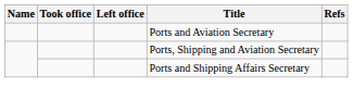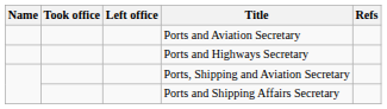 <table class="wikitable plainrowheaders sortable" style="font-size:90%; text-align:left;">
 <tr>
 <th scope=col>Name</th>
 <th scope=col>Took office</th>
 <th scope=col>Left office</th>
 <th scope=col>Title</th>
 <th scope=col class=unsortable>Refs</th>
 </tr>
 <tr>
 <td></td>
 <td align=center></td>
 <td align=center></td>
 <td>Ports and Aviation Secretary</td>
 <td align=center></td>
 </tr>
 <tr>
+<td></td>
+<td align=center></td>
+<td align=center></td>
+<td>Ports and Highways Secretary</td>
+<td align=center></td>
+</tr>
+<tr>
 <td rowspan=2></td>
 <td align=center></td>
 <td align=center></td>
 <td>Ports, Shipping and Aviation Secretary</td>
 <td align=center></td>
 </tr>
 <tr>
 <td align=center></td>
 <td align=center></td>
 <td>Ports and Shipping Affairs Secretary</td>
 <td align=center></td>
 </tr>
 </table>
